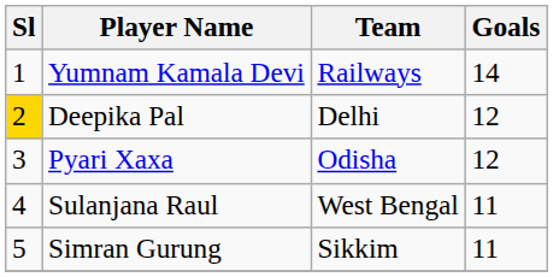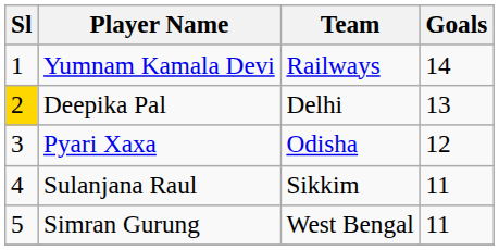 <table class="wikitable">
 <tr>
 <th>Sl</th>
 <th>Player Name</th>
 <th>Team</th>
 <th>Goals</th>
 </tr>
 <tr>
 <td>1</td>
 <td><a href='#'>Yumnam Kamala Devi</a></td>
 <td><a href='#'>Railways</a></td>
 <td>14</td>
 </tr>
 <tr>
 <td style="background: gold;">2</td>
 <td>Deepika Pal</td>
 <td>Delhi</td>
-<td>12</td>
+<td>13</td>
 </tr>
 <tr>
 <td>3</td>
 <td><a href='#'>Pyari Xaxa</a></td>
 <td><a href='#'>Odisha</a></td>
 <td>12</td>
 </tr>
 <tr>
 <td>4</td>
 <td>Sulanjana Raul</td>
-<td>West Bengal</td>
+<td>Sikkim</td>
 <td>11</td>
 </tr>
 <tr>
 <td>5</td>
 <td>Simran Gurung</td>
-<td>Sikkim</td>
+<td>West Bengal</td>
 <td>11</td>
 </tr>
 <tr>
 </tr>
 </table>
